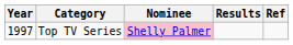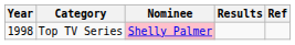 <table class="wikitable">
 <tr>
 <th>Year</th>
 <th>Category</th>
 <th>Nominee</th>
 <th>Results</th>
 <th>Ref</th>
 </tr>
 <tr>
-<td>1997</td>
+<td>1998</td>
 <td>Top TV Series</td>
 <td style="background: pink;"><a href='#'>Shelly Palmer</a></td>
 <td></td>
 <td></td>
 </tr>
 </table>
